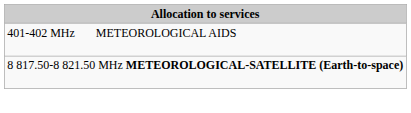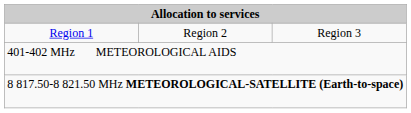 <table class=wikitable>
 <tr bgcolor="#CCCCCC" align="center">
 <td align="center" colspan="3"><strong>Allocation to services</strong></td>
+</tr>
+<tr align="center">
+<td><a href='#'>Region 1</a></td>
+<td>Region 2</td>
+<td>Region 3</td>
 </tr>
 <tr>
 <td colspan="3">401-402 MHz       METEOROLOGICAL AIDS<br><br></td>
 </tr>
 <tr>
 <td colspan="3">8 817.50-8 821.50 MHz <strong>METEOROLOGICAL-SATELLITE (Earth-to-space)</strong><br><br></td>
 </tr>
 </table>
